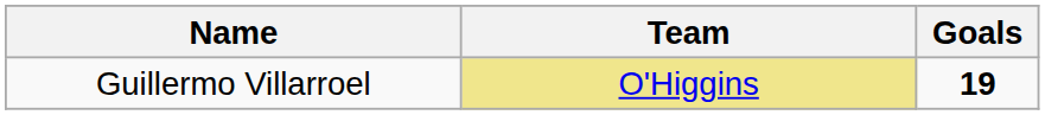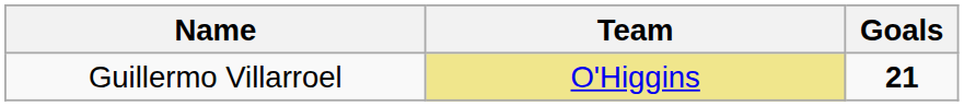 <table class="wikitable" style="font-size:95%; text-align:center;">
 <tr>
 <th width="205">Name</th>
 <th width="205">Team</th>
 <th width="50">Goals</th>
 </tr>
 <tr>
 <td> Guillermo Villarroel</td>
 <td style="background: khaki;"><a href='#'>O'Higgins</a></td>
-<td><strong>19</strong></td>
+<td><strong>21</strong></td>
 </tr>
 </table>
